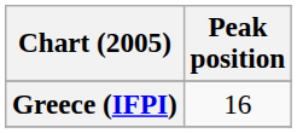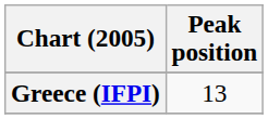 <table class="wikitable sortable plainrowheaders" style="text-align:center">
 <tr>
 <th>Chart (2005)</th>
 <th>Peak<br>position</th>
 </tr>
 <tr>
 </tr>
 <tr>
 </tr>
 <tr>
 </tr>
 <tr>
 </tr>
 <tr>
 </tr>
 <tr>
 </tr>
 <tr>
 <th scope="row">Greece (<a href='#'>IFPI</a>)</th>
-<td>16</td>
+<td>13</td>
 </tr>
 <tr>
 </tr>
 <tr>
 </tr>
 <tr>
 </tr>
 <tr>
 </tr>
 <tr>
 </tr>
 <tr>
 </tr>
 <tr>
 </tr>
 </table>
